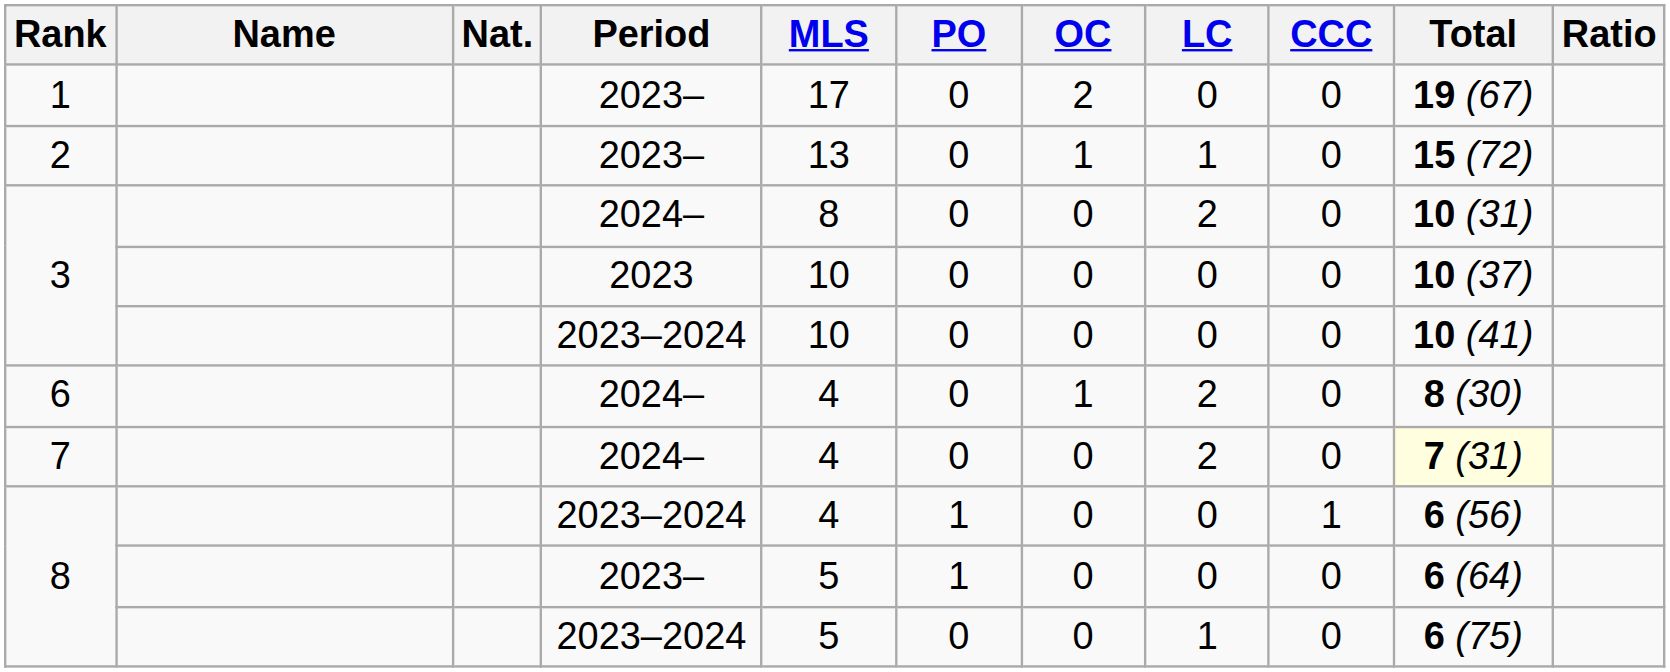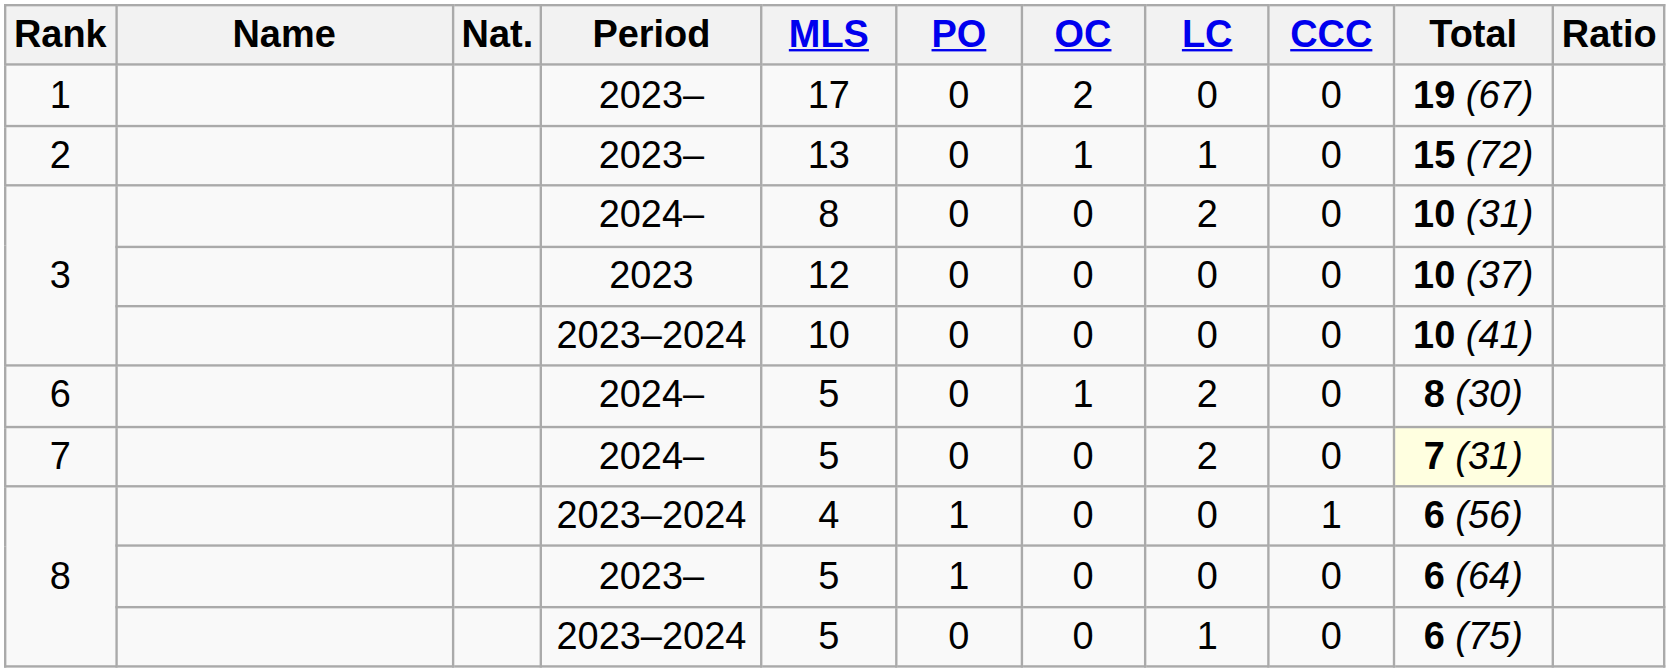 <table class="wikitable sortable nowrap" style="text-align: center;">
 <tr>
 <th>Rank</th>
 <th width=135>Name</th>
 <th>Nat.</th>
 <th width=85>Period</th>
 <th width=50><a href='#'>MLS</a></th>
 <th width=45><a href='#'>PO</a></th>
 <th width=45><a href='#'>OC</a></th>
 <th width=45><a href='#'>LC</a></th>
 <th width=45><a href='#'>CCC</a></th>
 <th width=60>Total</th>
 <th>Ratio</th>
 </tr>
 <tr>
 <td>1</td>
 <td align="left"><strong></strong></td>
 <td></td>
 <td>2023–</td>
 <td>17</td>
 <td>0</td>
 <td>2</td>
 <td>0</td>
 <td>0</td>
 <td><strong>19</strong> <em>(67)</em></td>
 <td></td>
 </tr>
 <tr>
 <td>2</td>
 <td align="left"><strong></strong></td>
 <td></td>
 <td>2023–</td>
 <td>13</td>
 <td>0</td>
 <td>1</td>
 <td>1</td>
 <td>0</td>
 <td><strong>15</strong> <em>(72)</em></td>
 <td></td>
 </tr>
 <tr>
 <td rowspan="3">3</td>
 <td align="left"><strong></strong></td>
 <td></td>
 <td>2024–</td>
 <td>8</td>
 <td>0</td>
 <td>0</td>
 <td>2</td>
 <td>0</td>
 <td><strong>10</strong> <em>(31)</em></td>
 <td></td>
 </tr>
 <tr>
 <td align="left"></td>
 <td></td>
 <td>2023</td>
-<td>10</td>
+<td>12</td>
 <td>0</td>
 <td>0</td>
 <td>0</td>
 <td>0</td>
 <td><strong>10</strong> <em>(37)</em></td>
 <td></td>
 </tr>
 <tr>
 <td align="left"></td>
 <td></td>
 <td>2023–2024</td>
 <td>10</td>
 <td>0</td>
 <td>0</td>
 <td>0</td>
 <td>0</td>
 <td><strong>10</strong> <em>(41)</em></td>
 <td></td>
 </tr>
 <tr>
 <td>6</td>
 <td align="left"><strong></strong></td>
 <td></td>
 <td>2024–</td>
-<td>4</td>
+<td>5</td>
 <td>0</td>
 <td>1</td>
 <td>2</td>
 <td>0</td>
 <td><strong>8</strong> <em>(30)</em></td>
 <td></td>
 </tr>
 <tr>
 <td>7</td>
 <td align="left"><strong></strong></td>
 <td></td>
 <td>2024–</td>
-<td>4</td>
+<td>5</td>
 <td>0</td>
 <td>0</td>
 <td>2</td>
 <td>0</td>
 <td style="background: lightyellow;"><strong>7</strong> <em>(31)</em></td>
 <td></td>
 </tr>
 <tr>
 <td rowspan="3">8</td>
 <td align="left"></td>
 <td></td>
 <td>2023–2024</td>
 <td>4</td>
 <td>1</td>
 <td>0</td>
 <td>0</td>
 <td>1</td>
 <td><strong>6</strong> <em>(56)</em></td>
 <td></td>
 </tr>
 <tr>
 <td align="left"><strong></strong></td>
 <td></td>
 <td>2023–</td>
 <td>5</td>
 <td>1</td>
 <td>0</td>
 <td>0</td>
 <td>0</td>
 <td><strong>6</strong> <em>(64)</em></td>
 <td></td>
 </tr>
 <tr>
 <td align="left"></td>
 <td></td>
 <td>2023–2024</td>
 <td>5</td>
 <td>0</td>
 <td>0</td>
 <td>1</td>
 <td>0</td>
 <td><strong>6</strong> <em>(75)</em></td>
 <td></td>
 </tr>
 </table>
